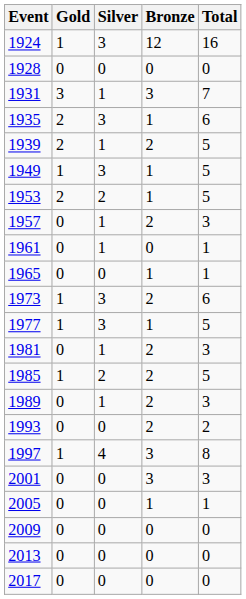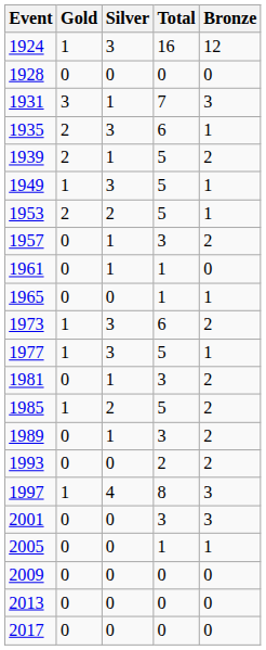 <table class="wikitable">
 <tr>
 <th>Event</th>
 <th>Gold</th>
 <th>Silver</th>
+<th>Total</th>
 <th>Bronze</th>
-<th>Total</th>
 </tr>
 <tr>
 <td><a href='#'>1924</a></td>
 <td>1</td>
 <td>3</td>
+<td>16</td>
 <td>12</td>
-<td>16</td>
 </tr>
 <tr>
 <td><a href='#'>1928</a></td>
 <td>0</td>
 <td>0</td>
 <td>0</td>
 <td>0</td>
 </tr>
 <tr>
 <td><a href='#'>1931</a></td>
 <td>3</td>
 <td>1</td>
+<td>7</td>
 <td>3</td>
-<td>7</td>
 </tr>
 <tr>
 <td><a href='#'>1935</a></td>
 <td>2</td>
 <td>3</td>
+<td>6</td>
 <td>1</td>
-<td>6</td>
 </tr>
 <tr>
 <td><a href='#'>1939</a></td>
 <td>2</td>
 <td>1</td>
+<td>5</td>
 <td>2</td>
-<td>5</td>
 </tr>
 <tr>
 <td><a href='#'>1949</a></td>
 <td>1</td>
 <td>3</td>
+<td>5</td>
 <td>1</td>
-<td>5</td>
 </tr>
 <tr>
 <td><a href='#'>1953</a></td>
 <td>2</td>
 <td>2</td>
+<td>5</td>
 <td>1</td>
-<td>5</td>
 </tr>
 <tr>
 <td><a href='#'>1957</a></td>
 <td>0</td>
 <td>1</td>
+<td>3</td>
 <td>2</td>
-<td>3</td>
 </tr>
 <tr>
 <td><a href='#'>1961</a></td>
 <td>0</td>
 <td>1</td>
+<td>1</td>
 <td>0</td>
-<td>1</td>
 </tr>
 <tr>
 <td><a href='#'>1965</a></td>
 <td>0</td>
 <td>0</td>
 <td>1</td>
 <td>1</td>
 </tr>
 <tr>
 <td><a href='#'>1973</a></td>
 <td>1</td>
 <td>3</td>
+<td>6</td>
 <td>2</td>
-<td>6</td>
 </tr>
 <tr>
 <td><a href='#'>1977</a></td>
 <td>1</td>
 <td>3</td>
+<td>5</td>
 <td>1</td>
-<td>5</td>
 </tr>
 <tr>
 <td><a href='#'>1981</a></td>
 <td>0</td>
 <td>1</td>
+<td>3</td>
 <td>2</td>
-<td>3</td>
 </tr>
 <tr>
 <td><a href='#'>1985</a></td>
 <td>1</td>
 <td>2</td>
+<td>5</td>
 <td>2</td>
-<td>5</td>
 </tr>
 <tr>
 <td><a href='#'>1989</a></td>
 <td>0</td>
 <td>1</td>
+<td>3</td>
 <td>2</td>
-<td>3</td>
 </tr>
 <tr>
 <td><a href='#'>1993</a></td>
 <td>0</td>
 <td>0</td>
 <td>2</td>
 <td>2</td>
 </tr>
 <tr>
 <td><a href='#'>1997</a></td>
 <td>1</td>
 <td>4</td>
+<td>8</td>
 <td>3</td>
-<td>8</td>
 </tr>
 <tr>
 <td><a href='#'>2001</a></td>
 <td>0</td>
 <td>0</td>
 <td>3</td>
 <td>3</td>
 </tr>
 <tr>
 <td><a href='#'>2005</a></td>
 <td>0</td>
 <td>0</td>
 <td>1</td>
 <td>1</td>
 </tr>
 <tr>
 <td><a href='#'>2009</a></td>
 <td>0</td>
 <td>0</td>
 <td>0</td>
 <td>0</td>
 </tr>
 <tr>
 <td><a href='#'>2013</a></td>
 <td>0</td>
 <td>0</td>
 <td>0</td>
 <td>0</td>
 </tr>
 <tr>
 <td><a href='#'>2017</a></td>
 <td>0</td>
 <td>0</td>
 <td>0</td>
 <td>0</td>
 </tr>
 </table>
